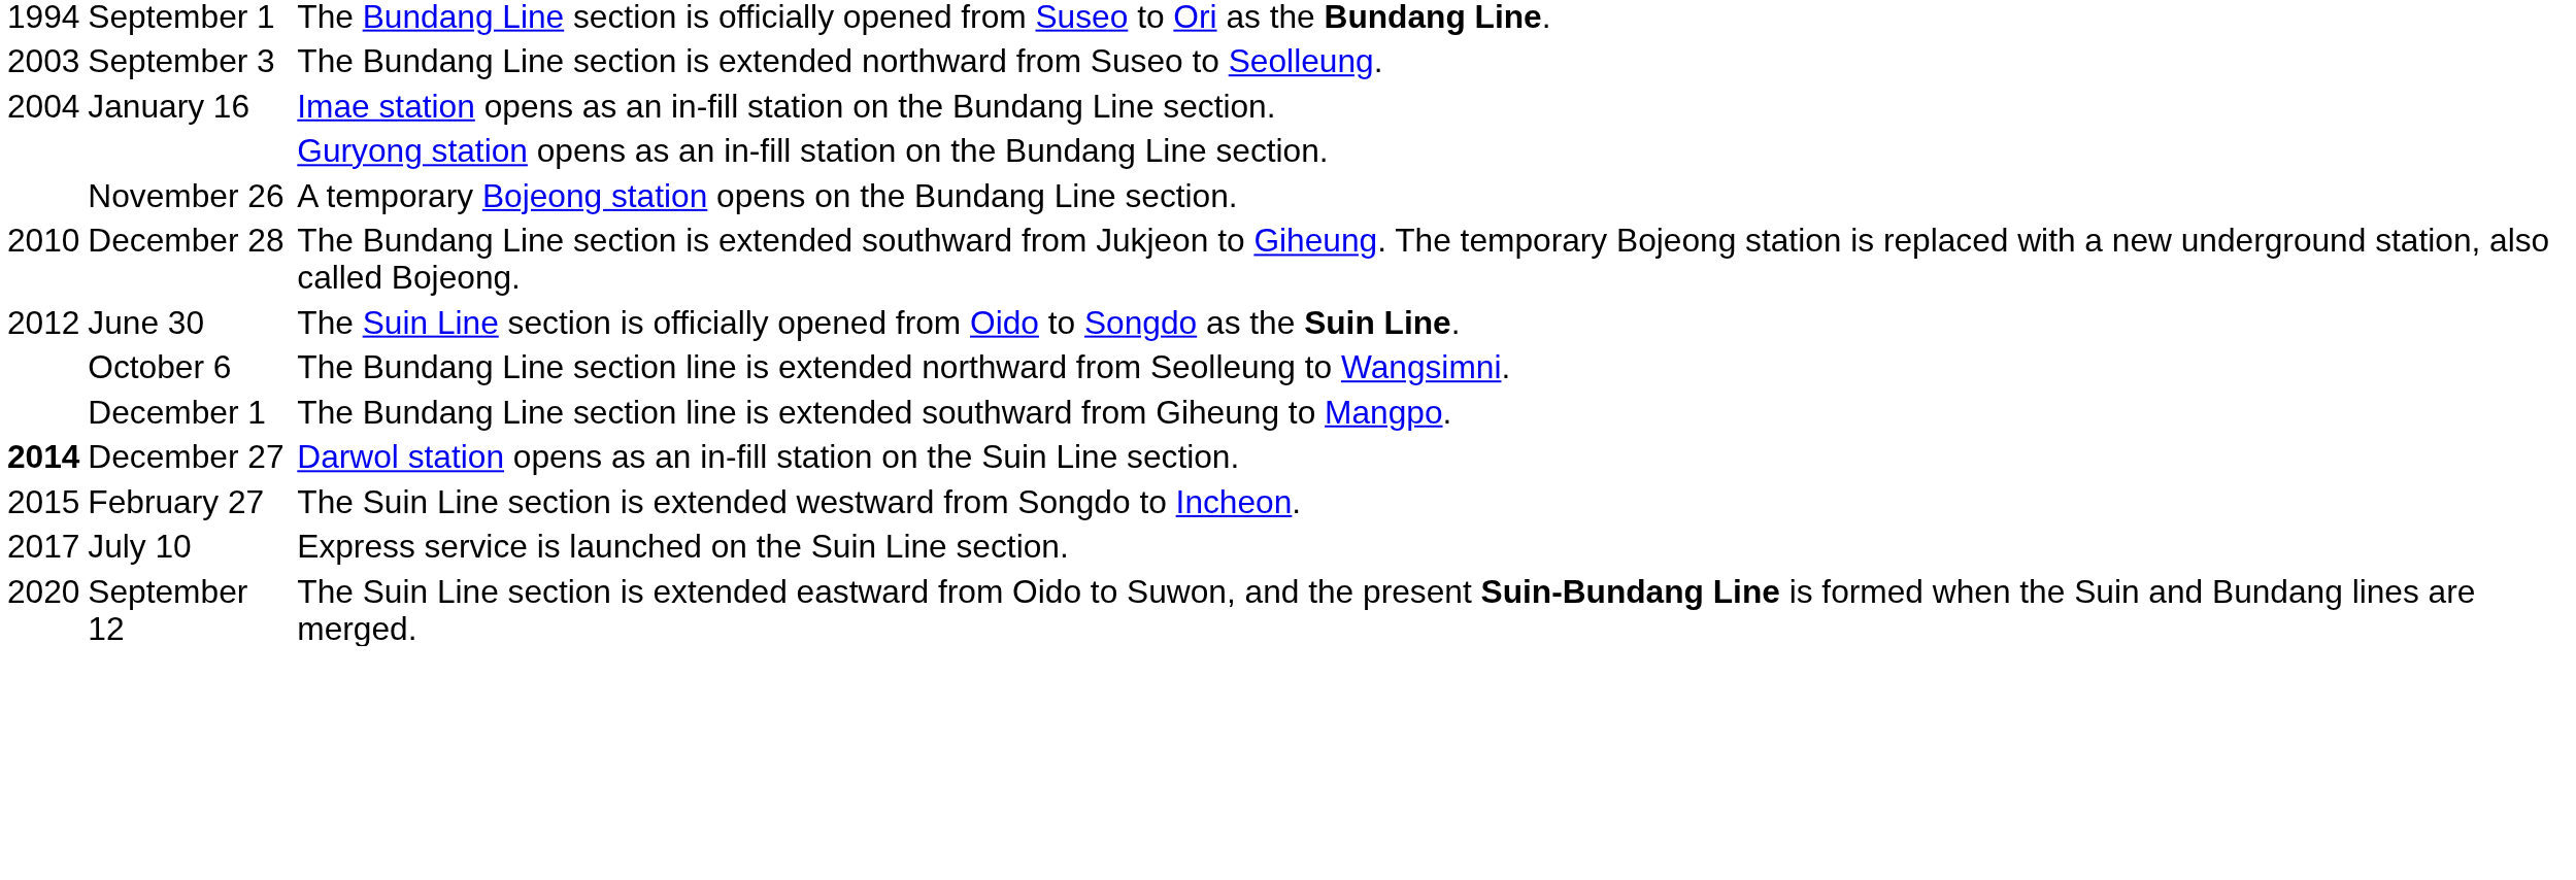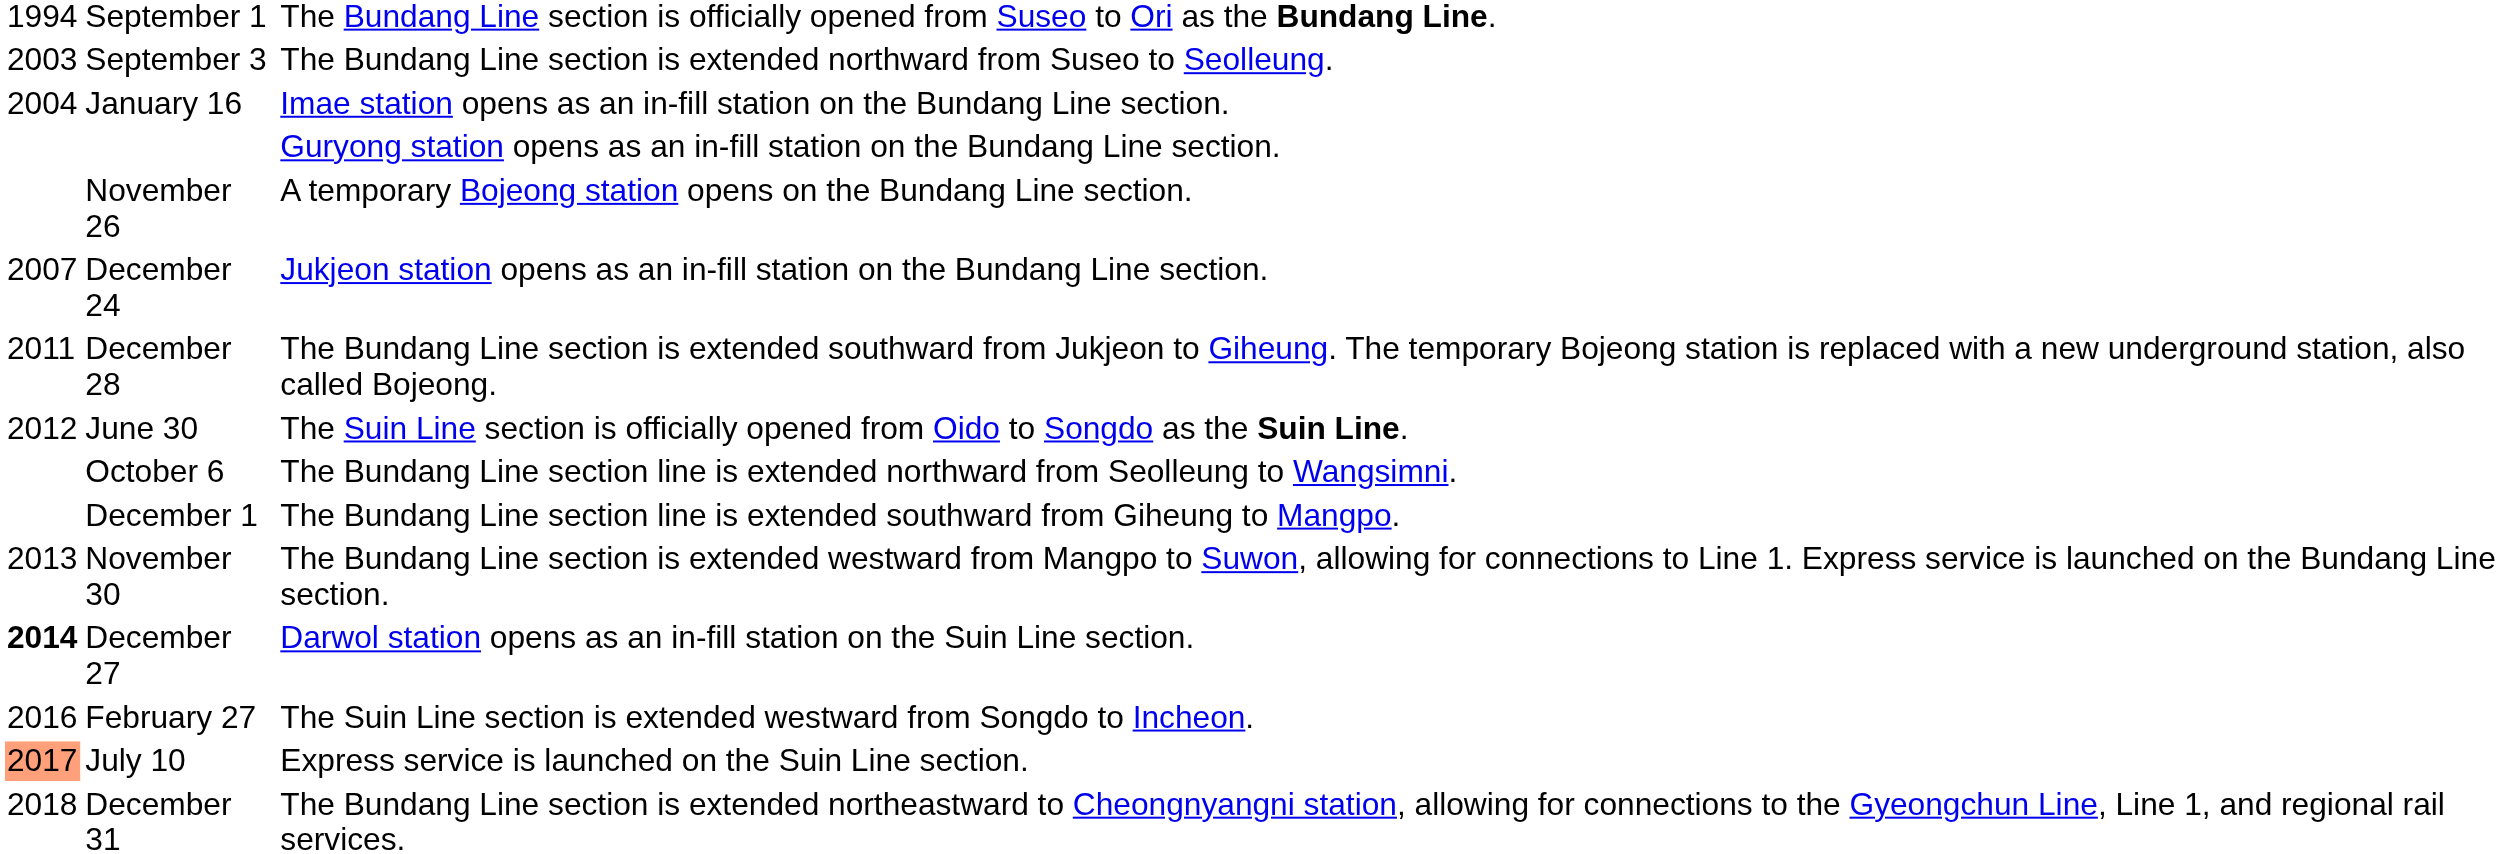 <table>
 <tr valign=top>
 <td>1994</td>
 <td>September 1</td>
 <td>The <a href='#'>Bundang Line</a> section is officially opened from <a href='#'>Suseo</a> to <a href='#'>Ori</a> as the <strong>Bundang Line</strong>.</td>
 </tr>
 <tr valign=top>
 <td>2003</td>
 <td>September 3</td>
 <td>The Bundang Line section is extended northward from Suseo to <a href='#'>Seolleung</a>.</td>
 </tr>
 <tr valign=top>
 <td rowspan=3>2004</td>
 <td>January 16</td>
 <td><a href='#'>Imae station</a> opens as an in-fill station on the Bundang Line section.</td>
 </tr>
 <tr valign=top>
 <td></td>
 <td><a href='#'>Guryong station</a> opens as an in-fill station on the Bundang Line section.</td>
 </tr>
 <tr valign=top>
 <td>November 26</td>
 <td>A temporary <a href='#'>Bojeong station</a> opens on the Bundang Line section.</td>
 </tr>
 <tr valign=top>
-<td>2010</td>
+<td>2007</td>
+<td>December 24</td>
+<td><a href='#'>Jukjeon station</a> opens as an in-fill station on the Bundang Line section.</td>
+</tr>
+<tr valign=top>
+<td>2011</td>
 <td>December 28</td>
 <td>The Bundang Line section is extended southward from Jukjeon to <a href='#'>Giheung</a>. The temporary Bojeong station is replaced with a new underground station, also called Bojeong.</td>
 </tr>
 <tr valign=top>
 <td rowspan=3>2012</td>
 <td>June 30</td>
 <td>The <a href='#'>Suin Line</a> section is officially opened from <a href='#'>Oido</a> to <a href='#'>Songdo</a> as the <strong>Suin Line</strong>.</td>
 </tr>
 <tr valign=top>
 <td>October 6</td>
 <td>The Bundang Line section line is extended northward from Seolleung to <a href='#'>Wangsimni</a>.</td>
 </tr>
 <tr valign=top>
 <td>December 1</td>
 <td>The Bundang Line section line is extended southward from Giheung to <a href='#'>Mangpo</a>.</td>
 </tr>
 <tr valign=top>
+<td>2013</td>
+<td>November 30</td>
+<td>The Bundang Line section is extended westward from Mangpo to <a href='#'>Suwon</a>, allowing for connections to Line 1. Express service is launched on the Bundang Line section.</td>
+</tr>
+<tr valign=top>
 <td><strong>2014</strong></td>
 <td>December 27</td>
 <td><a href='#'>Darwol station</a> opens as an in-fill station on the Suin Line section.</td>
 </tr>
 <tr valign=top>
-<td>2015</td>
+<td>2016</td>
 <td>February 27</td>
 <td>The Suin Line section is extended westward from Songdo to <a href='#'>Incheon</a>.</td>
 </tr>
 <tr valign=top>
-<td>2017</td>
+<td style="background: lightsalmon;">2017</td>
 <td>July 10</td>
 <td>Express service is launched on the Suin Line section.</td>
 </tr>
 <tr valign=top>
-<td>2020</td>
-<td>September 12</td>
-<td>The Suin Line section is extended eastward from Oido to Suwon, and the present <strong>Suin-Bundang Line</strong> is formed when the Suin and Bundang lines are merged.</td>
+<td>2018</td>
+<td>December 31</td>
+<td>The Bundang Line section is extended northeastward to <a href='#'>Cheongnyangni station</a>, allowing for connections to the <a href='#'>Gyeongchun Line</a>, Line 1, and regional rail services.</td>
 </tr>
 </table>
